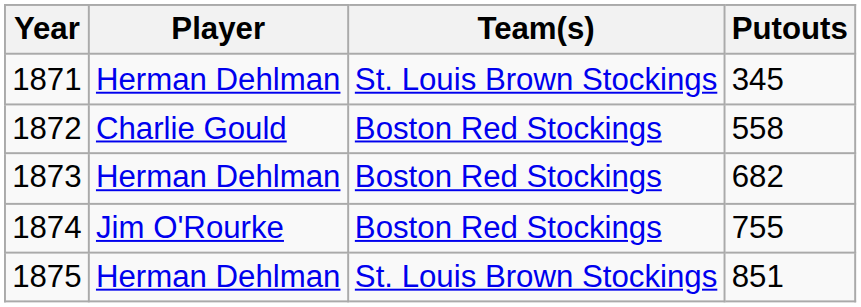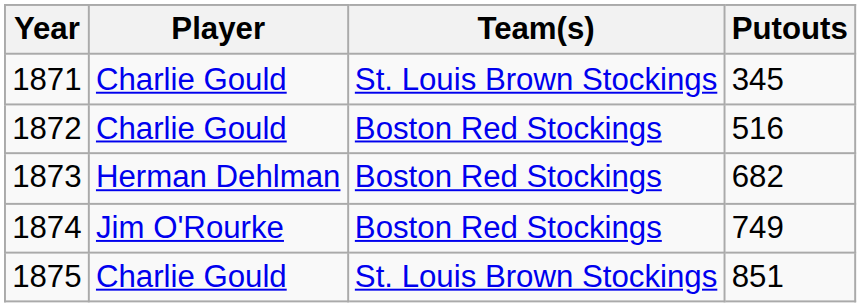 <table class="wikitable sortable">
 <tr>
 <th>Year</th>
 <th>Player</th>
 <th>Team(s)</th>
 <th>Putouts</th>
 </tr>
 <tr>
 <td>1871</td>
-<td><a href='#'>Herman Dehlman</a></td>
+<td><a href='#'>Charlie Gould</a></td>
 <td><a href='#'>St. Louis Brown Stockings</a></td>
 <td>345</td>
 </tr>
 <tr>
 <td>1872</td>
 <td><a href='#'>Charlie Gould</a></td>
 <td><a href='#'>Boston Red Stockings</a></td>
-<td>558</td>
+<td>516</td>
 </tr>
 <tr>
 <td>1873</td>
 <td><a href='#'>Herman Dehlman</a></td>
 <td><a href='#'>Boston Red Stockings</a></td>
 <td>682</td>
 </tr>
 <tr>
 <td>1874</td>
 <td><a href='#'>Jim O'Rourke</a></td>
 <td><a href='#'>Boston Red Stockings</a></td>
-<td>755</td>
+<td>749</td>
 </tr>
 <tr>
 <td>1875</td>
-<td><a href='#'>Herman Dehlman</a></td>
+<td><a href='#'>Charlie Gould</a></td>
 <td><a href='#'>St. Louis Brown Stockings</a></td>
 <td>851</td>
 </tr>
 </table>
